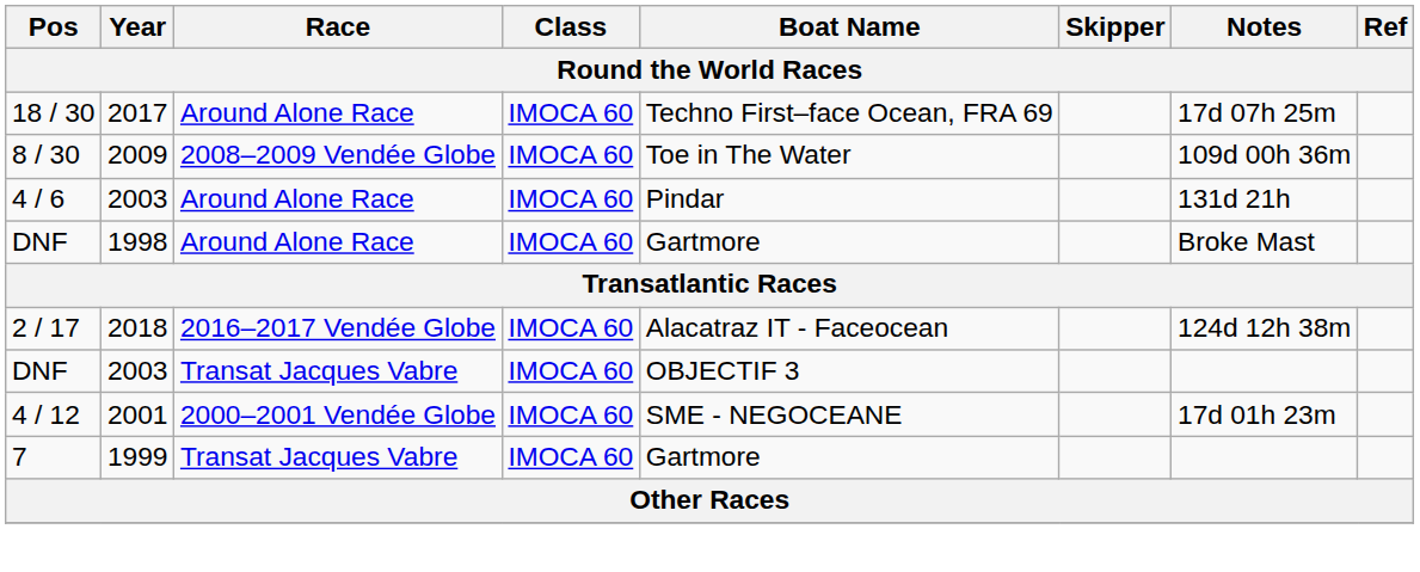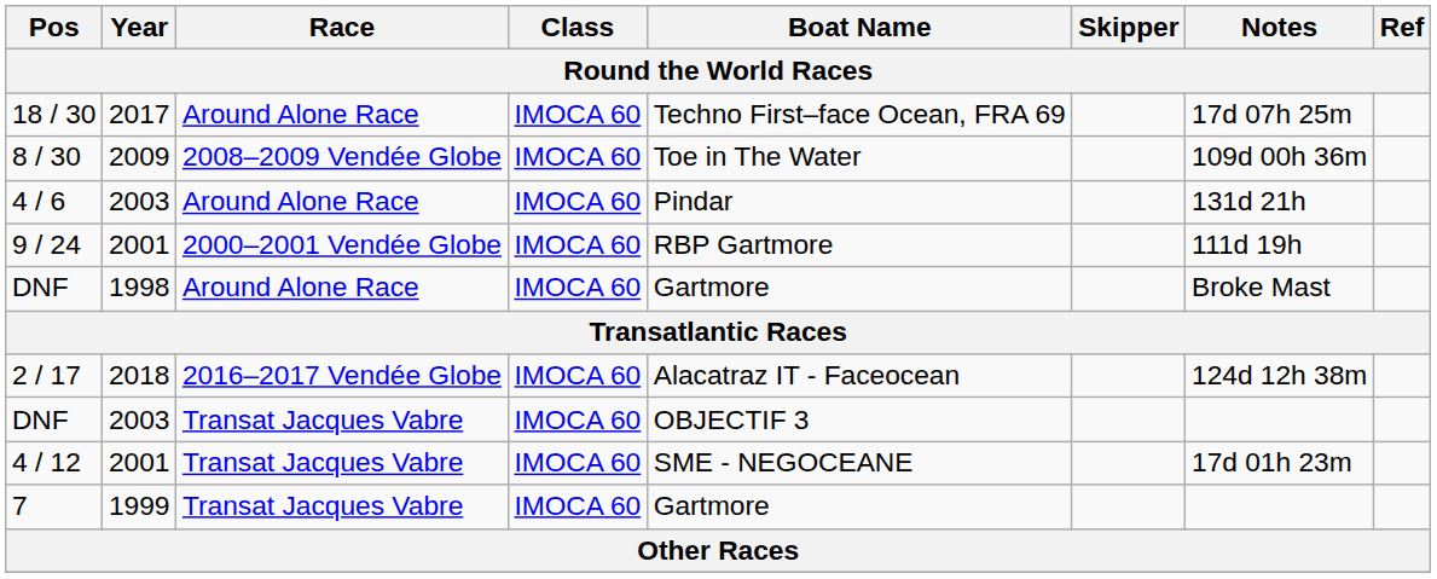 <table class="wikitable sortable">
 <tr>
 <th>Pos</th>
 <th>Year</th>
 <th>Race</th>
 <th>Class</th>
 <th>Boat Name</th>
 <th>Skipper</th>
 <th>Notes</th>
 <th>Ref</th>
 </tr>
 <tr>
 <th colspan = 8><strong>Round the World Races</strong></th>
 </tr>
 <tr>
 <td>18 / 30</td>
 <td>2017</td>
 <td><a href='#'>Around Alone Race</a></td>
 <td><a href='#'>IMOCA 60</a></td>
 <td>Techno First–face Ocean, FRA 69</td>
 <td></td>
 <td>17d 07h 25m</td>
 <td></td>
 </tr>
 <tr>
 <td>8 / 30</td>
 <td>2009</td>
 <td><a href='#'>2008–2009 Vendée Globe</a></td>
 <td><a href='#'>IMOCA 60</a></td>
 <td>Toe in The Water</td>
 <td></td>
 <td>109d 00h 36m</td>
 <td></td>
 </tr>
 <tr>
 <td>4 / 6</td>
 <td>2003</td>
 <td><a href='#'>Around Alone Race</a></td>
 <td><a href='#'>IMOCA 60</a></td>
 <td>Pindar</td>
 <td></td>
 <td>131d 21h</td>
 <td></td>
 </tr>
 <tr>
+<td>9 / 24</td>
+<td>2001</td>
+<td><a href='#'>2000–2001 Vendée Globe</a></td>
+<td><a href='#'>IMOCA 60</a></td>
+<td>RBP Gartmore</td>
+<td></td>
+<td>111d 19h</td>
+<td></td>
+</tr>
+<tr>
 <td>DNF</td>
 <td>1998</td>
 <td><a href='#'>Around Alone Race</a></td>
 <td><a href='#'>IMOCA 60</a></td>
 <td>Gartmore</td>
 <td></td>
 <td>Broke Mast</td>
 <td></td>
 </tr>
 <tr>
 <th colspan = 8><strong>Transatlantic Races</strong></th>
 </tr>
 <tr>
 <td>2 / 17</td>
 <td>2018</td>
 <td><a href='#'>2016–2017 Vendée Globe</a></td>
 <td><a href='#'>IMOCA 60</a></td>
 <td>Alacatraz IT - Faceocean</td>
 <td></td>
 <td>124d 12h 38m</td>
 <td></td>
 </tr>
 <tr>
 <td>DNF</td>
 <td>2003</td>
 <td><a href='#'>Transat Jacques Vabre</a></td>
 <td><a href='#'>IMOCA 60</a></td>
 <td>OBJECTIF 3</td>
 <td> <br></td>
 <td></td>
 <td></td>
 </tr>
 <tr>
 <td>4 / 12</td>
 <td>2001</td>
-<td><a href='#'>2000–2001 Vendée Globe</a></td>
+<td><a href='#'>Transat Jacques Vabre</a></td>
 <td><a href='#'>IMOCA 60</a></td>
 <td>SME - NEGOCEANE</td>
 <td> <br></td>
 <td>17d 01h 23m</td>
 <td></td>
 </tr>
 <tr>
 <td>7</td>
 <td>1999</td>
 <td><a href='#'>Transat Jacques Vabre</a></td>
 <td><a href='#'>IMOCA 60</a></td>
 <td>Gartmore</td>
 <td></td>
 <td></td>
 <td></td>
 </tr>
 <tr>
 <th colspan = 8><strong>Other Races</strong></th>
 </tr>
 <tr>
 </tr>
 <tr>
 </tr>
 </table>
